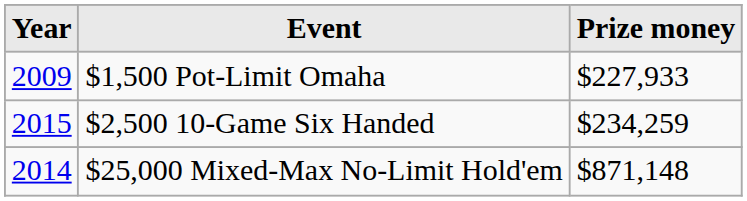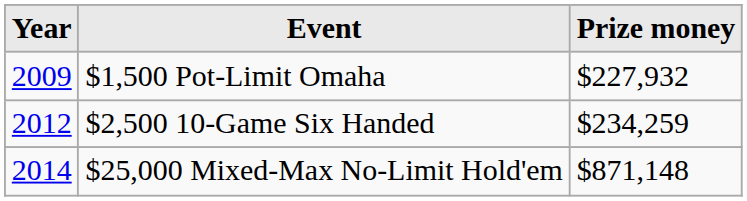 <table class="wikitable">
 <tr>
 <th style="background: #E9E9E9;">Year</th>
 <th style="background: #E9E9E9;">Event</th>
 <th style="background: #E9E9E9;">Prize money</th>
 </tr>
 <tr>
 <td><a href='#'>2009</a></td>
 <td>$1,500 Pot-Limit Omaha</td>
-<td>$227,933</td>
+<td>$227,932</td>
 </tr>
 <tr>
-<td><a href='#'>2015</a></td>
+<td><a href='#'>2012</a></td>
 <td>$2,500 10-Game Six Handed</td>
 <td>$234,259</td>
 </tr>
 <tr>
 <td><a href='#'>2014</a></td>
 <td>$25,000 Mixed-Max No-Limit Hold'em</td>
 <td>$871,148</td>
 </tr>
 </table>
